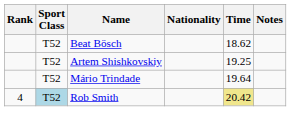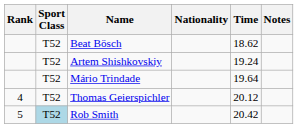 <table class="wikitable sortable" style="text-align:center">
 <tr>
 <th>Rank</th>
 <th>Sport<br>Class</th>
 <th>Name</th>
 <th>Nationality</th>
 <th>Time</th>
 <th>Notes</th>
 </tr>
 <tr>
 <td></td>
 <td>T52</td>
 <td align=left><a href='#'>Beat Bösch</a></td>
 <td align=left></td>
 <td>18.62</td>
 <td></td>
 </tr>
 <tr>
 <td></td>
 <td>T52</td>
 <td align=left><a href='#'>Artem Shishkovskiy</a></td>
 <td align=left></td>
-<td>19.25</td>
+<td>19.24</td>
 <td></td>
 </tr>
 <tr>
 <td></td>
 <td>T52</td>
 <td align=left><a href='#'>Mário Trindade</a></td>
 <td align=left></td>
 <td>19.64</td>
 <td></td>
 </tr>
 <tr>
 <td>4</td>
+<td>T52</td>
+<td align=left><a href='#'>Thomas Geierspichler</a></td>
+<td align=left></td>
+<td>20.12</td>
+<td></td>
+</tr>
+<tr>
+<td>5</td>
 <td style="background: lightblue;">T52</td>
 <td align=left><a href='#'>Rob Smith</a></td>
 <td align=left></td>
-<td style="background: khaki;">20.42</td>
+<td>20.42</td>
 <td></td>
 </tr>
 </table>
